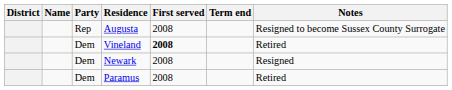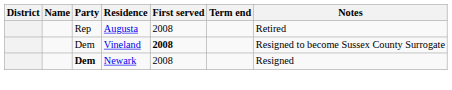 <table class="wikitable sortable">
 <tr>
 <th>District</th>
 <th>Name</th>
 <th>Party</th>
 <th>Residence</th>
 <th>First served</th>
 <th>Term end</th>
 <th class="unsortable">Notes</th>
 </tr>
 <tr>
 <th></th>
 <td></td>
 <td>Rep</td>
 <td><a href='#'>Augusta</a></td>
 <td>2008</td>
 <td></td>
-<td>Resigned to become Sussex County Surrogate</td>
+<td>Retired</td>
 </tr>
 <tr>
 <th></th>
 <td></td>
 <td>Dem</td>
 <td><a href='#'>Vineland</a></td>
 <td><strong>2008</strong></td>
 <td></td>
-<td>Retired</td>
+<td>Resigned to become Sussex County Surrogate</td>
 </tr>
 <tr>
 <th></th>
 <td></td>
-<td>Dem</td>
+<td><strong>Dem</strong></td>
 <td><a href='#'>Newark</a></td>
 <td>2008</td>
 <td></td>
 <td>Resigned</td>
 </tr>
-<tr>
-<th></th>
-<td></td>
-<td>Dem</td>
-<td><a href='#'>Paramus</a></td>
-<td>2008</td>
-<td></td>
-<td>Retired</td>
-</tr>
 </table>
